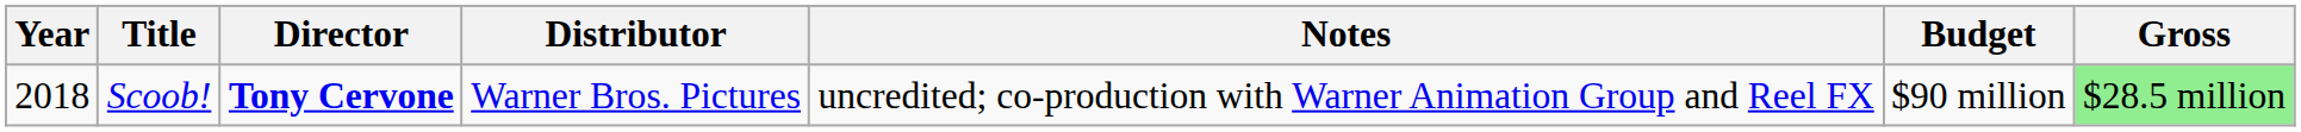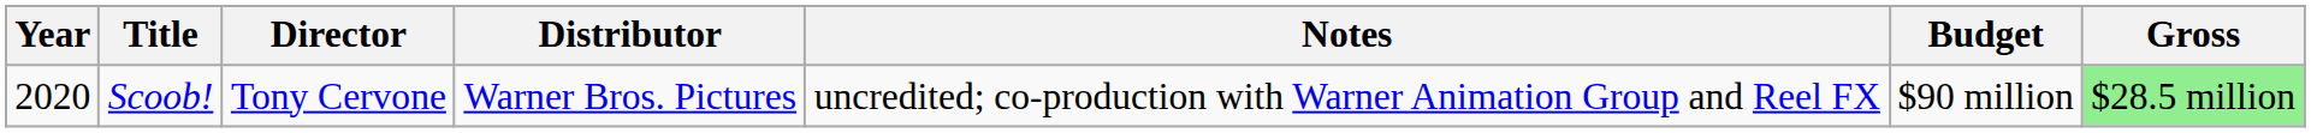 <table class="wikitable sortable">
 <tr>
 <th>Year</th>
 <th>Title</th>
 <th>Director</th>
 <th>Distributor</th>
 <th>Notes</th>
 <th>Budget</th>
 <th>Gross</th>
 </tr>
 <tr>
-<td>2018</td>
+<td>2020</td>
 <td><em><a href='#'>Scoob!</a></em></td>
-<td><strong><a href='#'>Tony Cervone</a></strong></td>
+<td><a href='#'>Tony Cervone</a></td>
 <td><a href='#'>Warner Bros. Pictures</a></td>
 <td>uncredited; co-production with <a href='#'>Warner Animation Group</a> and <a href='#'>Reel FX</a></td>
 <td>$90 million</td>
 <td style="background: lightgreen;">$28.5 million</td>
 </tr>
 </table>
